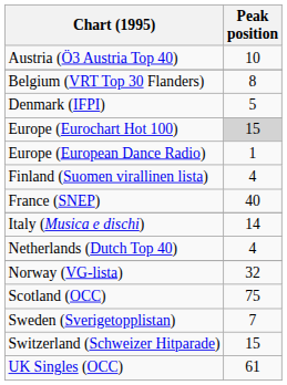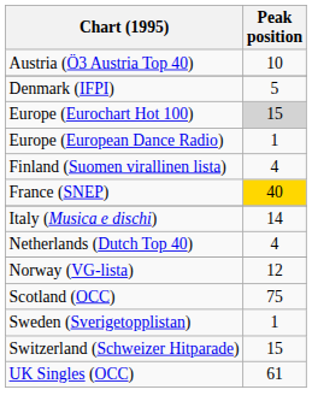 <table class="wikitable sortable">
 <tr>
 <th>Chart (1995)</th>
 <th>Peak<br>position</th>
 </tr>
 <tr>
 <td>Austria (<a href='#'>Ö3 Austria Top 40</a>)</td>
 <td align="center">10</td>
 </tr>
 <tr>
 </tr>
 <tr>
-</tr>
-<tr>
-<td>Belgium (<a href='#'>VRT Top 30</a> Flanders)</td>
-<td align="center">8</td>
 </tr>
 <tr>
 <td>Denmark (<a href='#'>IFPI</a>)</td>
 <td align="center">5</td>
 </tr>
 <tr>
 <td>Europe (<a href='#'>Eurochart Hot 100</a>)</td>
 <td align="center" style="background: lightgrey;">15</td>
 </tr>
 <tr>
 <td>Europe (<a href='#'>European Dance Radio</a>)</td>
 <td align="center">1</td>
 </tr>
 <tr>
 <td>Finland (<a href='#'>Suomen virallinen lista</a>)</td>
 <td align="center">4</td>
 </tr>
 <tr>
 <td>France (<a href='#'>SNEP</a>)</td>
-<td align="center">40</td>
+<td align="center" style="background: gold;">40</td>
 </tr>
 <tr>
 </tr>
 <tr>
 <td>Italy (<em><a href='#'>Musica e dischi</a></em>)</td>
 <td align="center">14</td>
 </tr>
 <tr>
 <td>Netherlands (<a href='#'>Dutch Top 40</a>)</td>
 <td align="center">4</td>
 </tr>
 <tr>
 </tr>
 <tr>
 <td>Norway (<a href='#'>VG-lista</a>)</td>
-<td align="center">32</td>
+<td align="center">12</td>
 </tr>
 <tr>
 <td>Scotland (<a href='#'>OCC</a>)</td>
 <td align="center">75</td>
 </tr>
 <tr>
 <td>Sweden (<a href='#'>Sverigetopplistan</a>)</td>
-<td align="center">7</td>
+<td align="center">1</td>
 </tr>
 <tr>
 <td>Switzerland (<a href='#'>Schweizer Hitparade</a>)</td>
 <td align="center">15</td>
 </tr>
 <tr>
 <td><a href='#'>UK Singles</a> (<a href='#'>OCC</a>)</td>
 <td align="center">61</td>
 </tr>
 </table>
